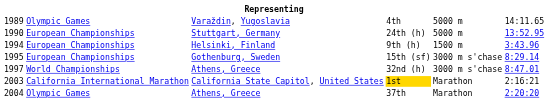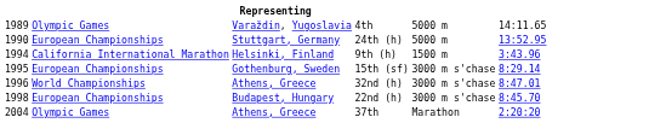 <table>
 <tr>
 <th colspan="6">Representing </th>
 </tr>
 <tr>
 <td>1989</td>
 <td><a href='#'>Olympic Games</a></td>
 <td><a href='#'>Varaždin</a>, <a href='#'>Yugoslavia</a></td>
 <td>4th</td>
 <td>5000 m</td>
 <td>14:11.65</td>
 </tr>
 <tr>
 <td>1990</td>
 <td><a href='#'>European Championships</a></td>
 <td><a href='#'>Stuttgart, Germany</a></td>
 <td>24th (h)</td>
 <td>5000 m</td>
 <td><a href='#'>13:52.95</a></td>
 </tr>
 <tr>
 <td>1994</td>
-<td><a href='#'>European Championships</a></td>
+<td><a href='#'>California International Marathon</a></td>
 <td><a href='#'>Helsinki, Finland</a></td>
 <td>9th (h)</td>
 <td>1500 m</td>
 <td><a href='#'>3:43.96</a></td>
 </tr>
 <tr>
 <td>1995</td>
 <td><a href='#'>European Championships</a></td>
 <td><a href='#'>Gothenburg, Sweden</a></td>
 <td>15th (sf)</td>
 <td>3000 m s'chase</td>
 <td><a href='#'>8:29.14</a></td>
 </tr>
 <tr>
-<td>1997</td>
+<td>1996</td>
 <td><a href='#'>World Championships</a></td>
 <td><a href='#'>Athens, Greece</a></td>
 <td>32nd (h)</td>
 <td>3000 m s'chase</td>
 <td><a href='#'>8:47.01</a></td>
 </tr>
 <tr>
-<td>2003</td>
-<td><a href='#'>California International Marathon</a></td>
-<td><a href='#'>California State Capitol</a>, <a href='#'>United States</a></td>
-<td bgcolor=gold>1st</td>
-<td>Marathon</td>
-<td>2:16:21</td>
+<td>1998</td>
+<td><a href='#'>European Championships</a></td>
+<td><a href='#'>Budapest, Hungary</a></td>
+<td>22nd (h)</td>
+<td>3000 m s'chase</td>
+<td><a href='#'>8:45.70</a></td>
 </tr>
 <tr>
 <td>2004</td>
 <td><a href='#'>Olympic Games</a></td>
 <td><a href='#'>Athens, Greece</a></td>
 <td>37th</td>
 <td>Marathon</td>
 <td><a href='#'>2:20:20</a></td>
 </tr>
 </table>
